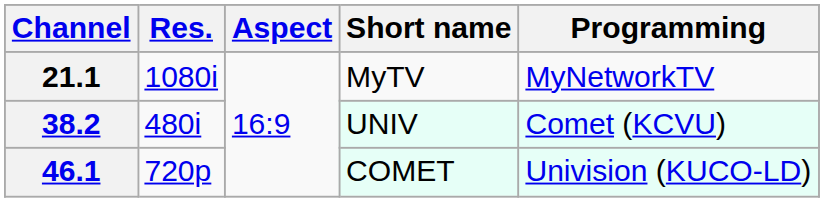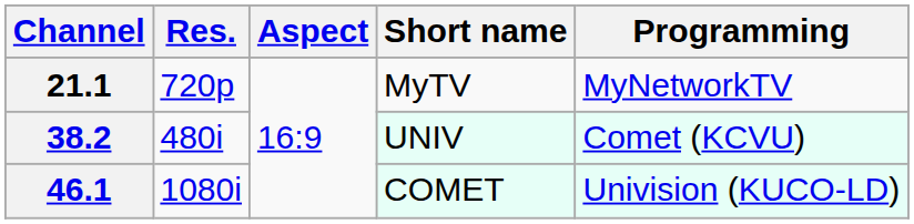 <table class="wikitable">
 <tr>
 <th scope = "col"><a href='#'>Channel</a></th>
 <th scope = "col"><a href='#'>Res.</a></th>
 <th scope = "col"><a href='#'>Aspect</a></th>
 <th scope = "col">Short name</th>
 <th scope = "col">Programming</th>
 </tr>
 <tr>
 <th scope = "row">21.1</th>
-<td><a href='#'>1080i</a></td>
+<td><a href='#'>720p</a></td>
 <td rowspan=3><a href='#'>16:9</a></td>
 <td>MyTV</td>
 <td><a href='#'>MyNetworkTV</a></td>
 </tr>
 <tr>
 <th scope = "row"><a href='#'>38.2</a></th>
 <td><a href='#'>480i</a></td>
 <td style="background-color: #E6FFF7;">UNIV</td>
 <td style="background-color: #E6FFF7;"><a href='#'>Comet</a> (<a href='#'>KCVU</a>)</td>
 </tr>
 <tr>
 <th scope = "row"><a href='#'>46.1</a></th>
-<td><a href='#'>720p</a></td>
+<td><a href='#'>1080i</a></td>
 <td style="background-color: #E6FFF7;">COMET</td>
 <td style="background-color: #E6FFF7;"><a href='#'>Univision</a> (<a href='#'>KUCO-LD</a>)</td>
 </tr>
 </table>
